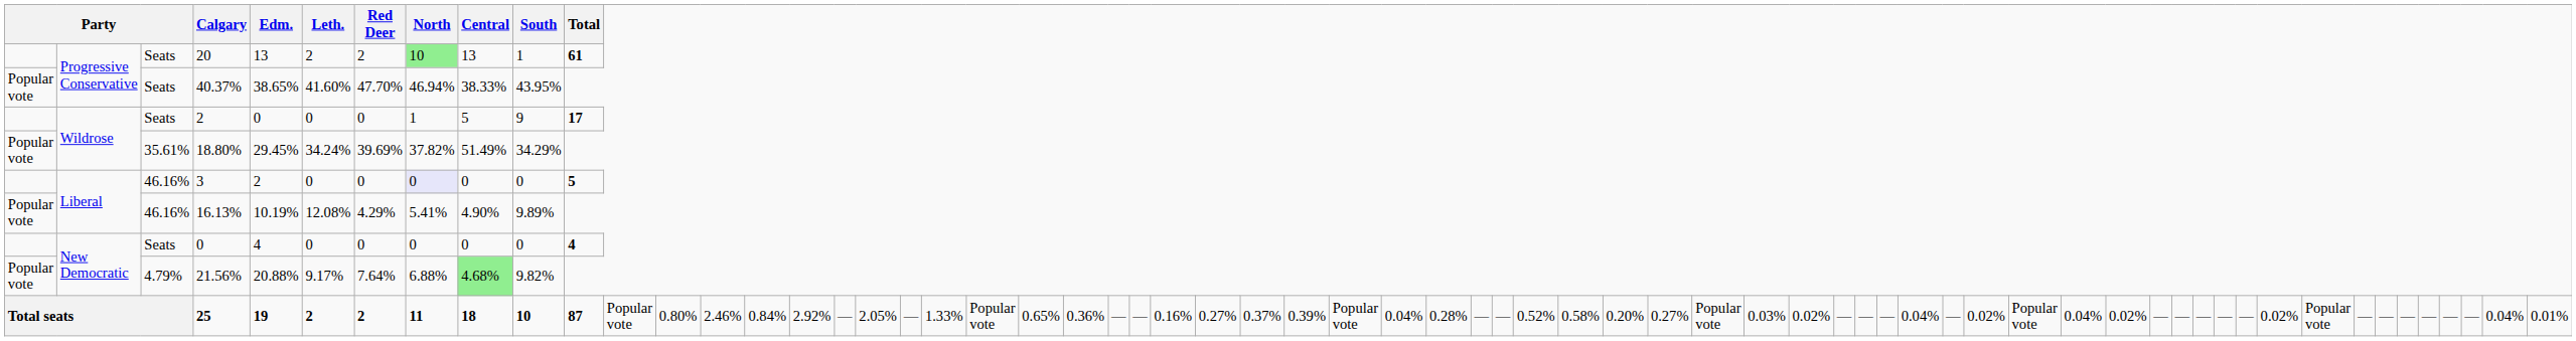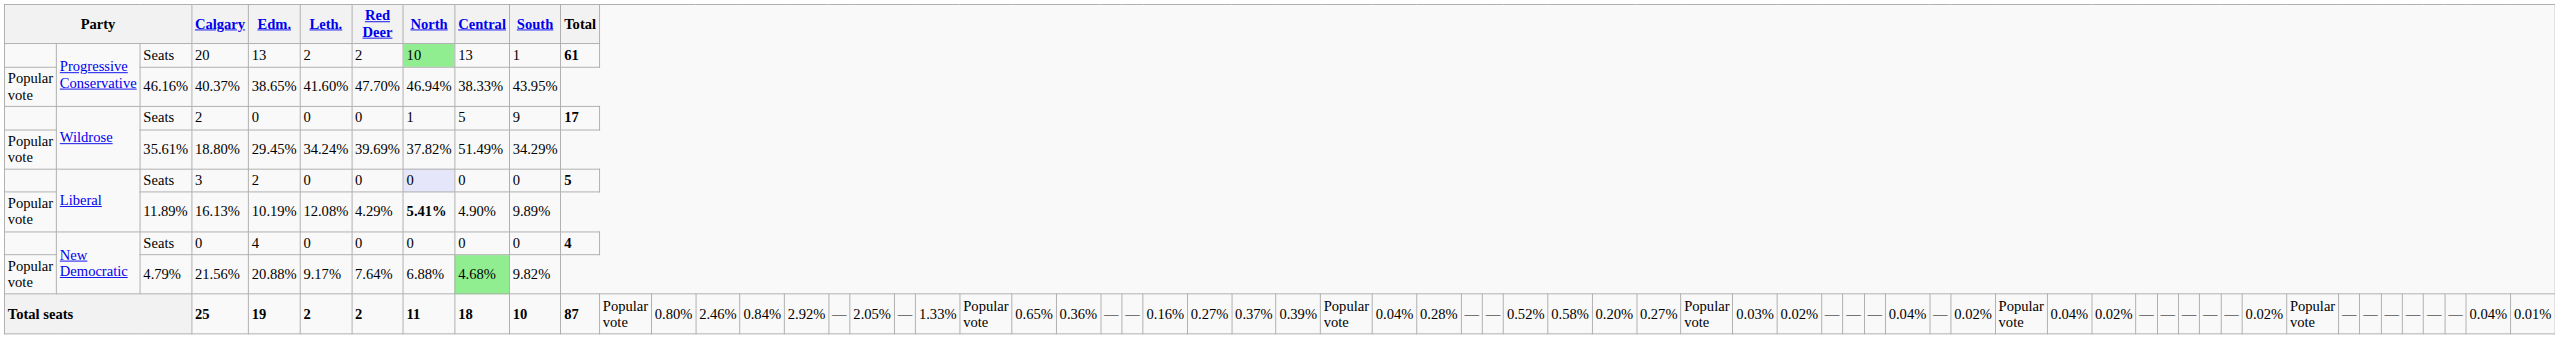 <table class="wikitable">
 <tr>
 <th align="center" colspan="3">Party</th>
 <th align="center"><a href='#'>Calgary</a></th>
 <th align="center"><a href='#'>Edm.</a></th>
 <th align="center"><a href='#'>Leth.</a></th>
 <th align="center"><a href='#'>Red Deer</a></th>
 <th align="center"><a href='#'>North</a></th>
 <th align="center"><a href='#'>Central</a></th>
 <th align="center"><a href='#'>South</a></th>
 <th align="center">Total</th>
 </tr>
 <tr>
 <td></td>
 <td rowspan=2><a href='#'>Progressive Conservative</a></td>
 <td>Seats</td>
 <td>20</td>
 <td>13</td>
 <td>2</td>
 <td>2</td>
 <td style="background: lightgreen;">10</td>
 <td>13</td>
 <td>1</td>
 <td><strong>61</strong></td>
 </tr>
 <tr>
 <td>Popular vote</td>
-<td>Seats</td>
+<td>46.16%</td>
 <td>40.37%</td>
 <td>38.65%</td>
 <td>41.60%</td>
 <td>47.70%</td>
 <td>46.94%</td>
 <td>38.33%</td>
 <td>43.95%</td>
 </tr>
 <tr>
 <td></td>
 <td rowspan=2><a href='#'>Wildrose</a></td>
 <td>Seats</td>
 <td>2</td>
 <td>0</td>
 <td>0</td>
 <td>0</td>
 <td>1</td>
 <td>5</td>
 <td>9</td>
 <td><strong>17</strong></td>
 </tr>
 <tr>
 <td>Popular vote</td>
 <td>35.61%</td>
 <td>18.80%</td>
 <td>29.45%</td>
 <td>34.24%</td>
 <td>39.69%</td>
 <td>37.82%</td>
 <td>51.49%</td>
 <td>34.29%</td>
 </tr>
 <tr>
 <td></td>
 <td rowspan=2><a href='#'>Liberal</a></td>
-<td>46.16%</td>
+<td>Seats</td>
 <td>3</td>
 <td>2</td>
 <td>0</td>
 <td>0</td>
 <td style="background: lavender;">0</td>
 <td>0</td>
 <td>0</td>
 <td><strong>5</strong></td>
 </tr>
 <tr>
 <td>Popular vote</td>
-<td>46.16%</td>
+<td>11.89%</td>
 <td>16.13%</td>
 <td>10.19%</td>
 <td>12.08%</td>
 <td>4.29%</td>
-<td>5.41%</td>
+<td><strong>5.41%</strong></td>
 <td>4.90%</td>
 <td>9.89%</td>
 </tr>
 <tr>
 <td></td>
 <td rowspan=2><a href='#'>New Democratic</a></td>
 <td>Seats</td>
 <td>0</td>
 <td>4</td>
 <td>0</td>
 <td>0</td>
 <td>0</td>
 <td>0</td>
 <td>0</td>
 <td><strong>4</strong></td>
 </tr>
 <tr>
 <td>Popular vote</td>
 <td>4.79%</td>
 <td>21.56%</td>
 <td>20.88%</td>
 <td>9.17%</td>
 <td>7.64%</td>
 <td>6.88%</td>
 <td style="background: lightgreen;">4.68%</td>
 <td>9.82%</td>
 </tr>
 <tr>
 <th colspan=3 style="text-align:left">Total seats</th>
 <td><strong>25</strong></td>
 <td><strong>19</strong></td>
 <td><strong>2</strong></td>
 <td><strong>2</strong></td>
 <td><strong>11</strong></td>
 <td><strong>18</strong></td>
 <td><strong>10</strong></td>
 <td><strong>87</strong><br></td>
 <td>Popular vote</td>
 <td>0.80%</td>
 <td>2.46%</td>
 <td>0.84%</td>
 <td>2.92%</td>
 <td>—</td>
 <td>2.05%</td>
 <td>—</td>
 <td>1.33%<br></td>
 <td>Popular vote</td>
 <td>0.65%</td>
 <td>0.36%</td>
 <td>—</td>
 <td>—</td>
 <td>0.16%</td>
 <td>0.27%</td>
 <td>0.37%</td>
 <td>0.39%<br></td>
 <td>Popular vote</td>
 <td>0.04%</td>
 <td>0.28%</td>
 <td>—</td>
 <td>—</td>
 <td>0.52%</td>
 <td>0.58%</td>
 <td>0.20%</td>
 <td>0.27%<br></td>
 <td>Popular vote</td>
 <td>0.03%</td>
 <td>0.02%</td>
 <td>—</td>
 <td>—</td>
 <td>—</td>
 <td>0.04%</td>
 <td>—</td>
 <td>0.02%<br></td>
 <td>Popular vote</td>
 <td>0.04%</td>
 <td>0.02%</td>
 <td>—</td>
 <td>—</td>
 <td>—</td>
 <td>—</td>
 <td>—</td>
 <td>0.02%<br></td>
 <td>Popular vote</td>
 <td>—</td>
 <td>—</td>
 <td>—</td>
 <td>—</td>
 <td>—</td>
 <td>—</td>
 <td>0.04%</td>
 <td>0.01%</td>
 </tr>
 </table>
